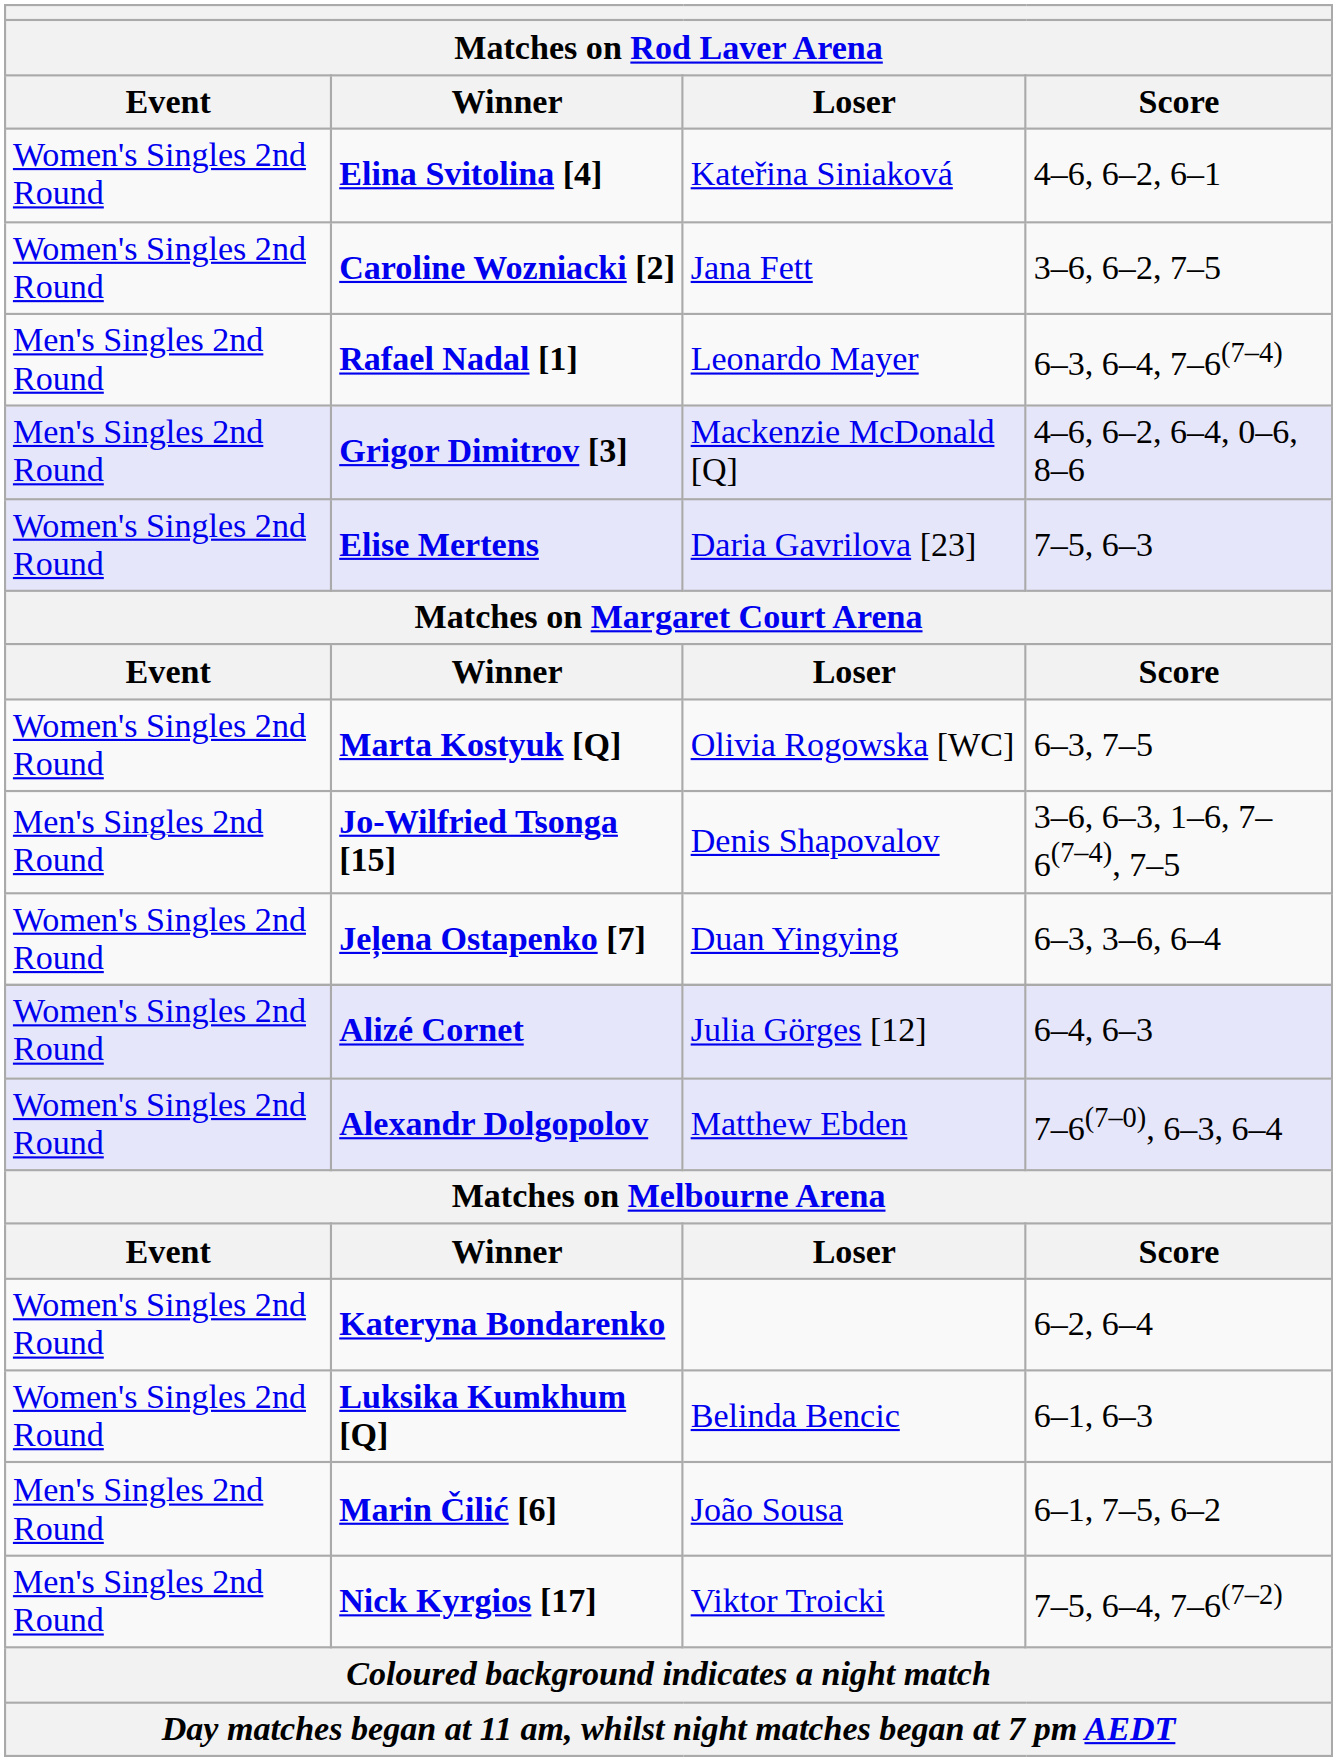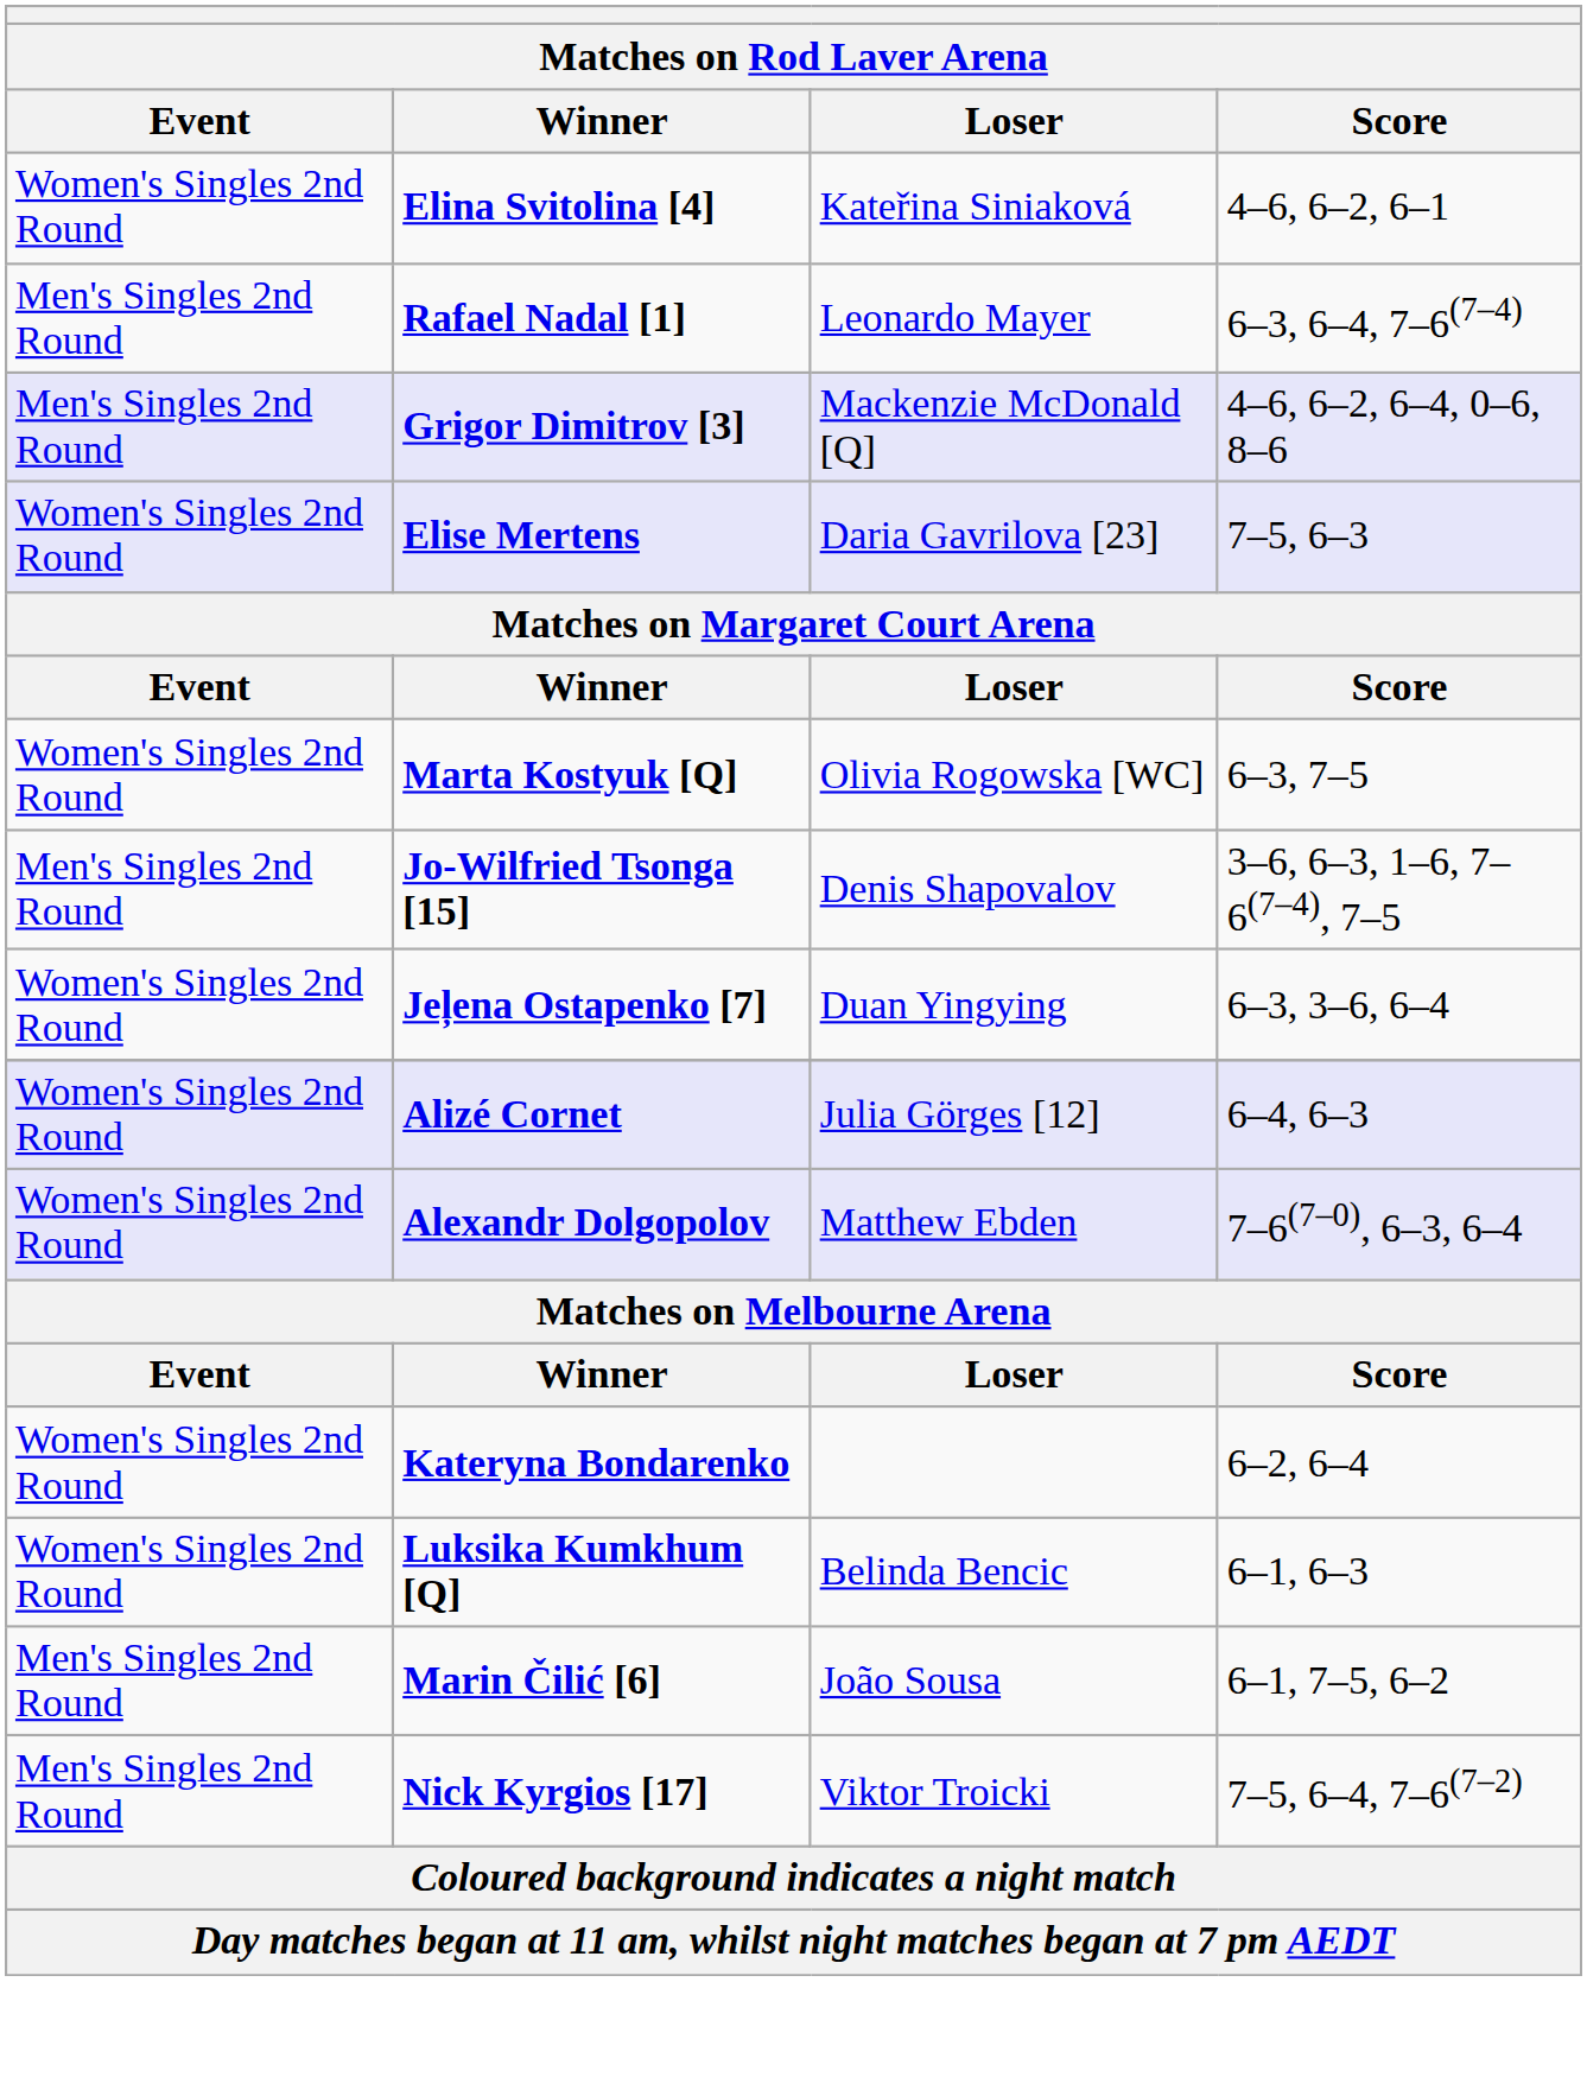 <table class="wikitable collapsible uncollapsed" style="margin:1em auto;">
 <tr>
 <th colspan=4></th>
 </tr>
 <tr>
 <th colspan=4><strong>Matches on <a href='#'>Rod Laver Arena</a></strong></th>
 </tr>
 <tr>
 <th style="width:220px;">Event</th>
 <th style="width:220px;">Winner</th>
 <th style="width:220px;">Loser</th>
 <th style="width:220px;">Score</th>
 </tr>
 <tr>
 <td><a href='#'>Women's Singles 2nd Round</a></td>
 <td> <strong><a href='#'>Elina Svitolina</a> [4]</strong></td>
 <td> <a href='#'>Kateřina Siniaková</a></td>
 <td>4–6, 6–2, 6–1</td>
-</tr>
-<tr>
-<td><a href='#'>Women's Singles 2nd Round</a></td>
-<td> <strong><a href='#'>Caroline Wozniacki</a> [2]</strong></td>
-<td> <a href='#'>Jana Fett</a></td>
-<td>3–6, 6–2, 7–5</td>
 </tr>
 <tr>
 <td><a href='#'>Men's Singles 2nd Round</a></td>
 <td> <strong><a href='#'>Rafael Nadal</a> [1]</strong></td>
 <td> <a href='#'>Leonardo Mayer</a></td>
 <td>6–3, 6–4, 7–6<sup>(7–4)</sup></td>
 </tr>
 <tr bgcolor=lavender>
 <td><a href='#'>Men's Singles 2nd Round</a></td>
 <td> <strong><a href='#'>Grigor Dimitrov</a> [3]</strong></td>
 <td> <a href='#'>Mackenzie McDonald</a> [Q]</td>
 <td>4–6, 6–2, 6–4, 0–6, 8–6</td>
 </tr>
 <tr bgcolor=lavender>
 <td><a href='#'>Women's Singles 2nd Round</a></td>
 <td> <strong><a href='#'>Elise Mertens</a></strong></td>
 <td> <a href='#'>Daria Gavrilova</a> [23]</td>
 <td>7–5, 6–3</td>
 </tr>
 <tr>
 <th colspan=4><strong>Matches on <a href='#'>Margaret Court Arena</a></strong></th>
 </tr>
 <tr>
 <th style="width:220px;">Event</th>
 <th style="width:220px;">Winner</th>
 <th style="width:220px;">Loser</th>
 <th style="width:220px;">Score</th>
 </tr>
 <tr>
 <td><a href='#'>Women's Singles 2nd Round</a></td>
 <td> <strong><a href='#'>Marta Kostyuk</a> [Q]</strong></td>
 <td> <a href='#'>Olivia Rogowska</a> [WC]</td>
 <td>6–3, 7–5</td>
 </tr>
 <tr>
 <td><a href='#'>Men's Singles 2nd Round</a></td>
 <td> <strong><a href='#'>Jo-Wilfried Tsonga</a> [15]</strong></td>
 <td> <a href='#'>Denis Shapovalov</a></td>
 <td>3–6, 6–3, 1–6, 7–6<sup>(7–4)</sup>, 7–5</td>
 </tr>
 <tr>
 <td><a href='#'>Women's Singles 2nd Round</a></td>
 <td> <strong><a href='#'>Jeļena Ostapenko</a> [7]</strong></td>
 <td> <a href='#'>Duan Yingying</a></td>
 <td>6–3, 3–6, 6–4</td>
 </tr>
 <tr>
 </tr>
 <tr bgcolor=lavender>
 <td><a href='#'>Women's Singles 2nd Round</a></td>
 <td> <strong><a href='#'>Alizé Cornet</a></strong></td>
 <td> <a href='#'>Julia Görges</a> [12]</td>
 <td>6–4, 6–3</td>
 </tr>
 <tr bgcolor=lavender>
 <td><a href='#'>Women's Singles 2nd Round</a></td>
 <td> <strong><a href='#'>Alexandr Dolgopolov</a></strong></td>
 <td> <a href='#'>Matthew Ebden</a></td>
 <td>7–6<sup>(7–0)</sup>, 6–3, 6–4</td>
 </tr>
 <tr>
 <th colspan=4><strong>Matches on <a href='#'>Melbourne Arena</a></strong></th>
 </tr>
 <tr>
 <th style="width:220px;">Event</th>
 <th style="width:220px;">Winner</th>
 <th style="width:220px;">Loser</th>
 <th style="width:220px;">Score</th>
 </tr>
 <tr>
 <td><a href='#'>Women's Singles 2nd Round</a></td>
 <td> <strong><a href='#'>Kateryna Bondarenko</a></strong></td>
 <td></td>
 <td>6–2, 6–4</td>
 </tr>
 <tr>
 <td><a href='#'>Women's Singles 2nd Round</a></td>
 <td> <strong><a href='#'>Luksika Kumkhum</a> [Q]</strong></td>
 <td> <a href='#'>Belinda Bencic</a></td>
 <td>6–1, 6–3</td>
 </tr>
 <tr>
 <td><a href='#'>Men's Singles 2nd Round</a></td>
 <td> <strong><a href='#'>Marin Čilić</a> [6]</strong></td>
 <td> <a href='#'>João Sousa</a></td>
 <td>6–1, 7–5, 6–2</td>
 </tr>
 <tr>
 <td><a href='#'>Men's Singles 2nd Round</a></td>
 <td> <strong><a href='#'>Nick Kyrgios</a> [17]</strong></td>
 <td> <a href='#'>Viktor Troicki</a></td>
 <td>7–5, 6–4, 7–6<sup>(7–2)</sup></td>
 </tr>
 <tr>
 <th colspan=4><em>Coloured background indicates a night match</em></th>
 </tr>
 <tr>
 <th colspan=4><em>Day matches began at 11 am, whilst night matches began at 7 pm <a href='#'>AEDT</a></em></th>
 </tr>
 </table>
